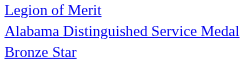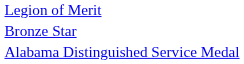 <table>
 <tr>
 <td></td>
 <td></td>
 <td><a href='#'>Legion of Merit</a></td>
 </tr>
 <tr>
 <td></td>
 <td></td>
-<td><a href='#'>Alabama Distinguished Service Medal</a></td>
+<td><a href='#'>Bronze Star</a></td>
 </tr>
 <tr>
 <td></td>
 <td></td>
-<td><a href='#'>Bronze Star</a></td>
+<td><a href='#'>Alabama Distinguished Service Medal</a></td>
 </tr>
 </table>
